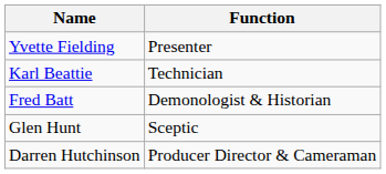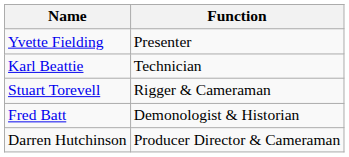 <table class="wikitable">
 <tr>
 <th>Name</th>
 <th>Function</th>
 </tr>
 <tr>
 <td><a href='#'>Yvette Fielding</a></td>
 <td>Presenter</td>
 </tr>
 <tr>
 <td><a href='#'>Karl Beattie</a></td>
 <td>Technician</td>
 </tr>
 <tr>
+<td><a href='#'>Stuart Torevell</a></td>
+<td>Rigger & Cameraman</td>
+</tr>
+<tr>
 <td><a href='#'>Fred Batt</a></td>
 <td>Demonologist & Historian</td>
-</tr>
-<tr>
-<td>Glen Hunt</td>
-<td>Sceptic</td>
 </tr>
 <tr>
 <td>Darren Hutchinson</td>
 <td>Producer Director & Cameraman</td>
 </tr>
 </table>
